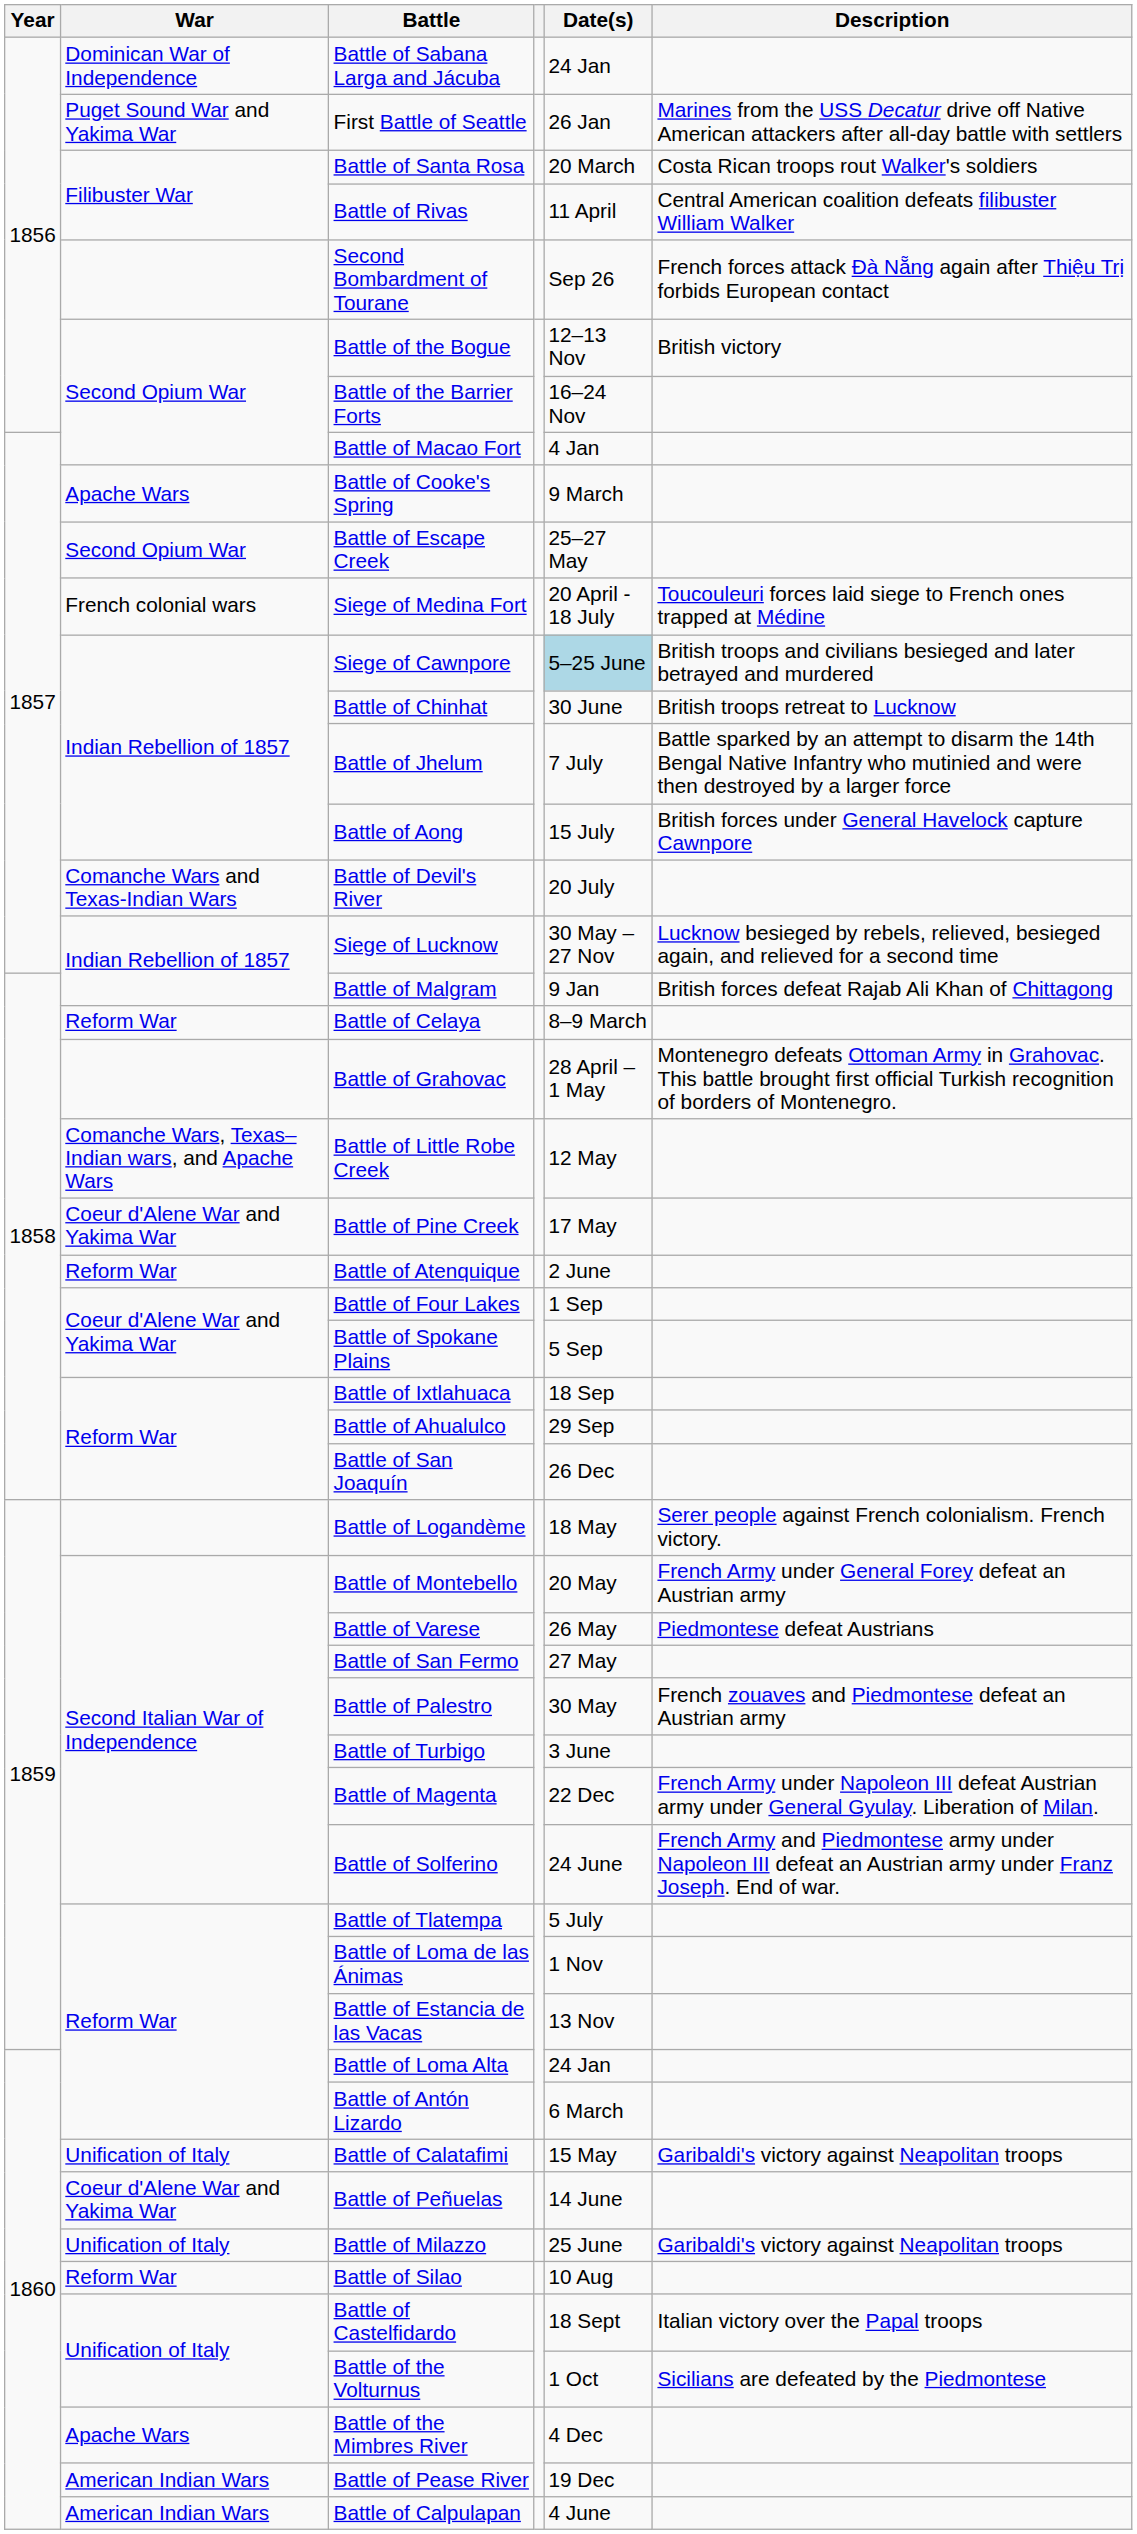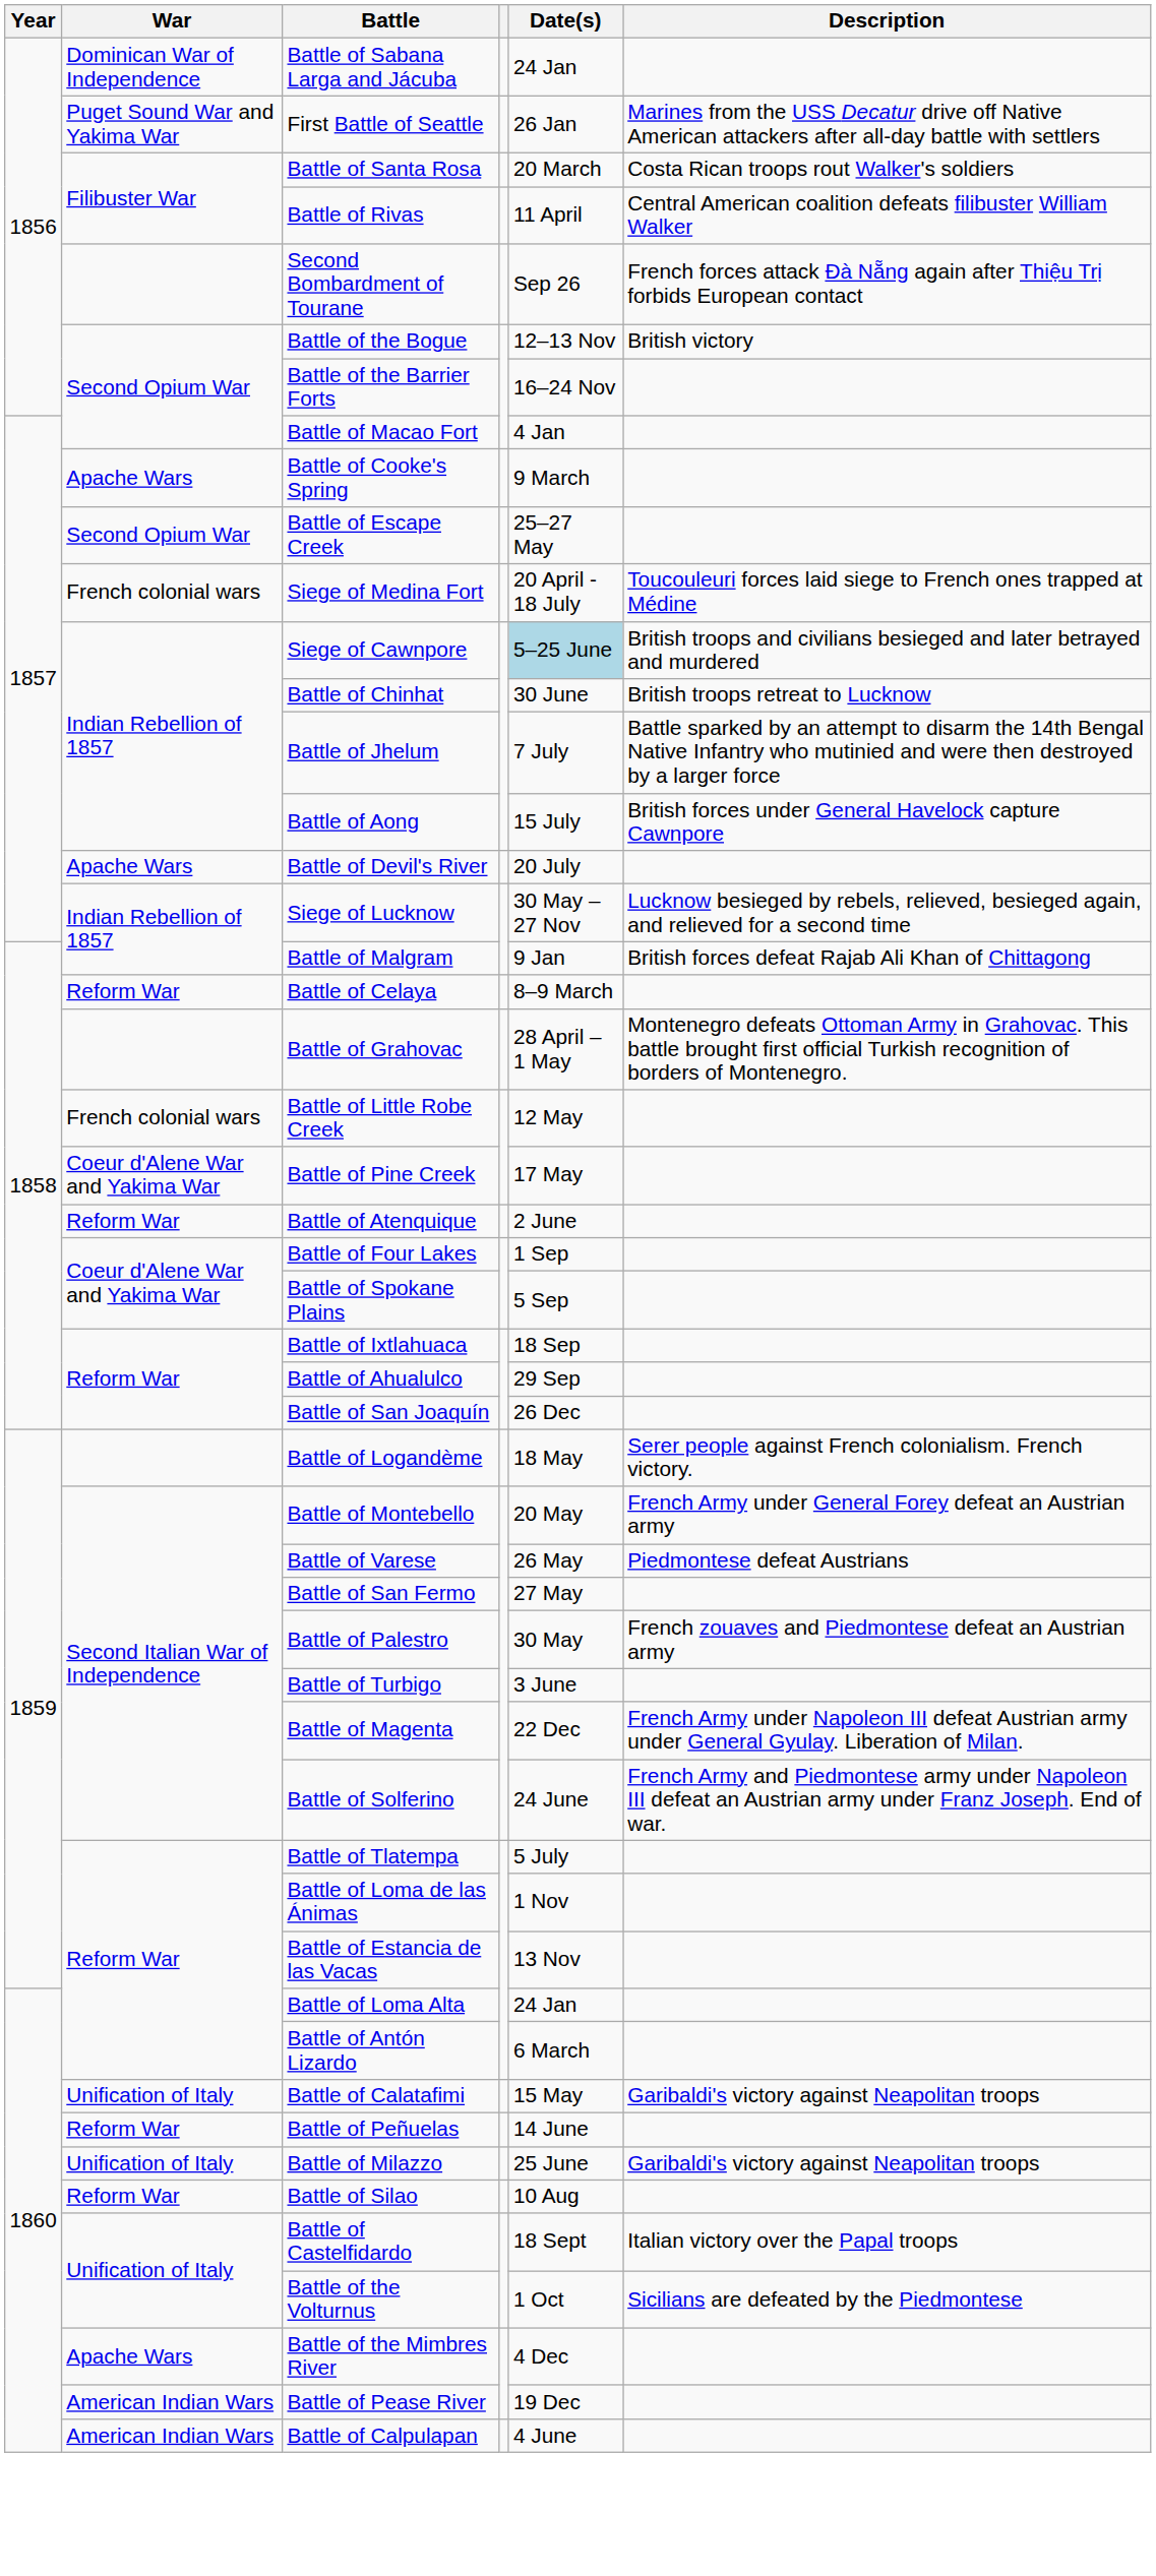 <table class="wikitable sortable">
 <tr>
 <th class="unsortable">Year</th>
 <th>War</th>
 <th class="unsortable">Battle</th>
 <th></th>
 <th>Date(s)</th>
 <th class="unsortable">Description</th>
 </tr>
 <tr>
 <td rowspan="7">1856</td>
 <td><a href='#'>Dominican War of Independence</a></td>
 <td><a href='#'>Battle of Sabana Larga and Jácuba</a></td>
 <td></td>
 <td>24 Jan</td>
 <td></td>
 </tr>
 <tr>
 <td><a href='#'>Puget Sound War</a> and <a href='#'>Yakima War</a></td>
 <td>First <a href='#'>Battle of Seattle</a></td>
 <td></td>
 <td>26 Jan</td>
 <td><a href='#'>Marines</a> from the <a href='#'>USS <em>Decatur</em></a> drive off Native American attackers after all-day battle with settlers</td>
 </tr>
 <tr>
 <td rowspan="2"><a href='#'>Filibuster War</a></td>
 <td><a href='#'>Battle of Santa Rosa</a></td>
 <td></td>
 <td>20 March</td>
 <td>Costa Rican troops rout <a href='#'>Walker</a>'s soldiers</td>
 </tr>
 <tr>
 <td><a href='#'>Battle of Rivas</a></td>
 <td></td>
 <td>11 April</td>
 <td>Central American coalition defeats <a href='#'>filibuster</a> <a href='#'>William Walker</a></td>
 </tr>
 <tr>
 <td></td>
 <td><a href='#'>Second Bombardment of Tourane</a></td>
 <td></td>
 <td>Sep 26</td>
 <td>French forces attack <a href='#'>Đà Nẵng</a> again after <a href='#'>Thiệu Trị</a> forbids European contact</td>
 </tr>
 <tr>
 <td rowspan="3"><a href='#'>Second Opium War</a></td>
 <td><a href='#'>Battle of the Bogue</a></td>
 <td rowspan="3"></td>
 <td>12–13 Nov</td>
 <td>British victory</td>
 </tr>
 <tr>
 <td><a href='#'>Battle of the Barrier Forts</a></td>
 <td>16–24 Nov</td>
 <td></td>
 </tr>
 <tr>
 <td rowspan="10">1857</td>
 <td><a href='#'>Battle of Macao Fort</a></td>
 <td>4 Jan</td>
 <td></td>
 </tr>
 <tr>
 <td><a href='#'>Apache Wars</a></td>
 <td><a href='#'>Battle of Cooke's Spring</a></td>
 <td></td>
 <td>9 March</td>
 <td></td>
 </tr>
 <tr>
 <td><a href='#'>Second Opium War</a></td>
 <td><a href='#'>Battle of Escape Creek</a></td>
 <td></td>
 <td>25–27 May</td>
 <td></td>
 </tr>
 <tr>
 <td>French colonial wars</td>
 <td><a href='#'>Siege of Medina Fort</a></td>
 <td></td>
 <td>20 April - 18 July</td>
 <td><a href='#'>Toucouleuri</a> forces laid siege to French ones trapped at <a href='#'>Médine</a></td>
 </tr>
 <tr>
 <td rowspan="4"><a href='#'>Indian Rebellion of 1857</a></td>
 <td><a href='#'>Siege of Cawnpore</a></td>
 <td rowspan="4"></td>
 <td style="background: lightblue;">5–25 June</td>
 <td>British troops and civilians besieged and later betrayed and murdered</td>
 </tr>
 <tr>
 <td><a href='#'>Battle of Chinhat</a></td>
 <td>30 June</td>
 <td>British troops retreat to <a href='#'>Lucknow</a></td>
 </tr>
 <tr>
 <td><a href='#'>Battle of Jhelum</a></td>
 <td>7 July</td>
 <td>Battle sparked by an attempt to disarm the 14th Bengal Native Infantry who mutinied and were then destroyed by a larger force</td>
 </tr>
 <tr>
 <td><a href='#'>Battle of Aong</a></td>
 <td>15 July</td>
 <td>British forces under <a href='#'>General Havelock</a> capture <a href='#'>Cawnpore</a></td>
 </tr>
 <tr>
-<td><a href='#'>Comanche Wars</a> and <a href='#'>Texas-Indian Wars</a></td>
+<td><a href='#'>Apache Wars</a></td>
 <td><a href='#'>Battle of Devil's River</a></td>
 <td></td>
 <td>20 July</td>
 <td></td>
 </tr>
 <tr>
 <td rowspan="2"><a href='#'>Indian Rebellion of 1857</a></td>
 <td><a href='#'>Siege of Lucknow</a></td>
 <td rowspan="2"></td>
 <td>30 May – 27 Nov</td>
 <td><a href='#'>Lucknow</a> besieged by rebels, relieved, besieged again, and relieved for a second time</td>
 </tr>
 <tr>
 <td rowspan="11">1858</td>
 <td><a href='#'>Battle of Malgram</a></td>
 <td>9 Jan</td>
 <td>British forces defeat Rajab Ali Khan of <a href='#'>Chittagong</a></td>
 </tr>
 <tr>
 <td><a href='#'>Reform War</a></td>
 <td><a href='#'>Battle of Celaya</a></td>
 <td></td>
 <td>8–9 March</td>
 <td></td>
 </tr>
 <tr>
 <td></td>
 <td><a href='#'>Battle of Grahovac</a></td>
 <td></td>
 <td>28 April – 1 May</td>
 <td>Montenegro defeats <a href='#'>Ottoman Army</a> in <a href='#'>Grahovac</a>. This battle brought first official Turkish recognition of borders of Montenegro.</td>
 </tr>
 <tr>
-<td><a href='#'>Comanche Wars</a>, <a href='#'>Texas–Indian wars</a>, and <a href='#'>Apache Wars</a></td>
+<td>French colonial wars</td>
 <td><a href='#'>Battle of Little Robe Creek</a></td>
 <td rowspan="2"></td>
 <td>12 May</td>
 <td></td>
 </tr>
 <tr>
 <td><a href='#'>Coeur d'Alene War</a> and <a href='#'>Yakima War</a></td>
 <td><a href='#'>Battle of Pine Creek</a></td>
 <td>17 May</td>
 <td></td>
 </tr>
 <tr>
 <td><a href='#'>Reform War</a></td>
 <td><a href='#'>Battle of Atenquique</a></td>
 <td></td>
 <td>2 June</td>
 <td></td>
 </tr>
 <tr>
 <td rowspan="2"><a href='#'>Coeur d'Alene War</a> and <a href='#'>Yakima War</a></td>
 <td><a href='#'>Battle of Four Lakes</a></td>
 <td rowspan="2"></td>
 <td>1 Sep</td>
 <td></td>
 </tr>
 <tr>
 <td><a href='#'>Battle of Spokane Plains</a></td>
 <td>5 Sep</td>
 <td></td>
 </tr>
 <tr>
 <td rowspan="3"><a href='#'>Reform War</a></td>
 <td><a href='#'>Battle of Ixtlahuaca</a></td>
 <td rowspan="3"></td>
 <td>18 Sep</td>
 <td></td>
 </tr>
 <tr>
 <td><a href='#'>Battle of Ahualulco</a></td>
 <td>29 Sep</td>
 <td></td>
 </tr>
 <tr>
 <td><a href='#'>Battle of San Joaquín</a></td>
 <td>26 Dec</td>
 <td></td>
 </tr>
 <tr>
 <td rowspan="11">1859</td>
 <td></td>
 <td><a href='#'>Battle of Logandème</a></td>
 <td></td>
 <td>18 May</td>
 <td><a href='#'>Serer people</a> against French colonialism. French victory.</td>
 </tr>
 <tr>
 <td rowspan="7"><a href='#'>Second Italian War of Independence</a></td>
 <td><a href='#'>Battle of Montebello</a></td>
 <td rowspan="7"></td>
 <td>20 May</td>
 <td><a href='#'>French Army</a> under <a href='#'>General Forey</a> defeat an Austrian army</td>
 </tr>
 <tr>
 <td><a href='#'>Battle of Varese</a></td>
 <td>26 May</td>
 <td><a href='#'>Piedmontese</a> defeat Austrians</td>
 </tr>
 <tr>
 <td><a href='#'>Battle of San Fermo</a></td>
 <td>27 May</td>
 <td></td>
 </tr>
 <tr>
 <td><a href='#'>Battle of Palestro</a></td>
 <td>30 May</td>
 <td>French <a href='#'>zouaves</a> and <a href='#'>Piedmontese</a> defeat an Austrian army</td>
 </tr>
 <tr>
 <td><a href='#'>Battle of Turbigo</a></td>
 <td>3 June</td>
 <td></td>
 </tr>
 <tr>
 <td><a href='#'>Battle of Magenta</a></td>
 <td>22 Dec</td>
 <td><a href='#'>French Army</a> under <a href='#'>Napoleon III</a> defeat Austrian army under <a href='#'>General Gyulay</a>. Liberation of <a href='#'>Milan</a>.</td>
 </tr>
 <tr>
 <td><a href='#'>Battle of Solferino</a></td>
 <td>24 June</td>
 <td><a href='#'>French Army</a> and <a href='#'>Piedmontese</a> army under <a href='#'>Napoleon III</a> defeat an Austrian army under <a href='#'>Franz Joseph</a>. End of war.</td>
 </tr>
 <tr>
 <td rowspan="5"><a href='#'>Reform War</a></td>
 <td><a href='#'>Battle of Tlatempa</a></td>
 <td rowspan="5"></td>
 <td>5 July</td>
 <td></td>
 </tr>
 <tr>
 <td><a href='#'>Battle of Loma de las Ánimas</a></td>
 <td>1 Nov</td>
 <td></td>
 </tr>
 <tr>
 <td><a href='#'>Battle of Estancia de las Vacas</a></td>
 <td>13 Nov</td>
 <td></td>
 </tr>
 <tr>
 <td rowspan="12">1860</td>
 <td><a href='#'>Battle of Loma Alta</a></td>
 <td>24 Jan</td>
 <td></td>
 </tr>
 <tr>
 <td><a href='#'>Battle of Antón Lizardo</a></td>
 <td>6 March</td>
 <td></td>
 </tr>
 <tr>
 <td><a href='#'>Unification of Italy</a></td>
 <td><a href='#'>Battle of Calatafimi</a></td>
 <td></td>
 <td>15 May</td>
 <td><a href='#'>Garibaldi's</a> victory against <a href='#'>Neapolitan</a> troops</td>
 </tr>
 <tr>
-<td><a href='#'>Coeur d'Alene War</a> and <a href='#'>Yakima War</a></td>
+<td><a href='#'>Reform War</a></td>
 <td><a href='#'>Battle of Peñuelas</a></td>
 <td></td>
 <td>14 June</td>
 <td></td>
 </tr>
 <tr>
 <td><a href='#'>Unification of Italy</a></td>
 <td><a href='#'>Battle of Milazzo</a></td>
 <td></td>
 <td>25 June</td>
 <td><a href='#'>Garibaldi's</a> victory against <a href='#'>Neapolitan</a> troops</td>
 </tr>
 <tr>
 <td><a href='#'>Reform War</a></td>
 <td><a href='#'>Battle of Silao</a></td>
 <td></td>
 <td>10 Aug</td>
 <td></td>
 </tr>
 <tr>
 <td rowspan="2"><a href='#'>Unification of Italy</a></td>
 <td><a href='#'>Battle of Castelfidardo</a></td>
 <td rowspan="2"></td>
 <td>18 Sept</td>
 <td>Italian victory over the <a href='#'>Papal</a> troops</td>
 </tr>
 <tr>
 <td><a href='#'>Battle of the Volturnus</a></td>
 <td>1 Oct</td>
 <td><a href='#'>Sicilians</a> are defeated by the <a href='#'>Piedmontese</a></td>
 </tr>
 <tr>
 <td><a href='#'>Apache Wars</a></td>
 <td><a href='#'>Battle of the Mimbres River</a></td>
 <td rowspan="2"></td>
 <td>4 Dec</td>
 <td></td>
 </tr>
 <tr>
 <td><a href='#'>American Indian Wars</a></td>
 <td><a href='#'>Battle of Pease River</a></td>
 <td>19 Dec</td>
 <td></td>
 </tr>
 <tr>
 <td><a href='#'>American Indian Wars</a></td>
 <td><a href='#'>Battle of Calpulapan</a></td>
 <td></td>
 <td>4 June</td>
 <td></td>
 </tr>
 </table>
